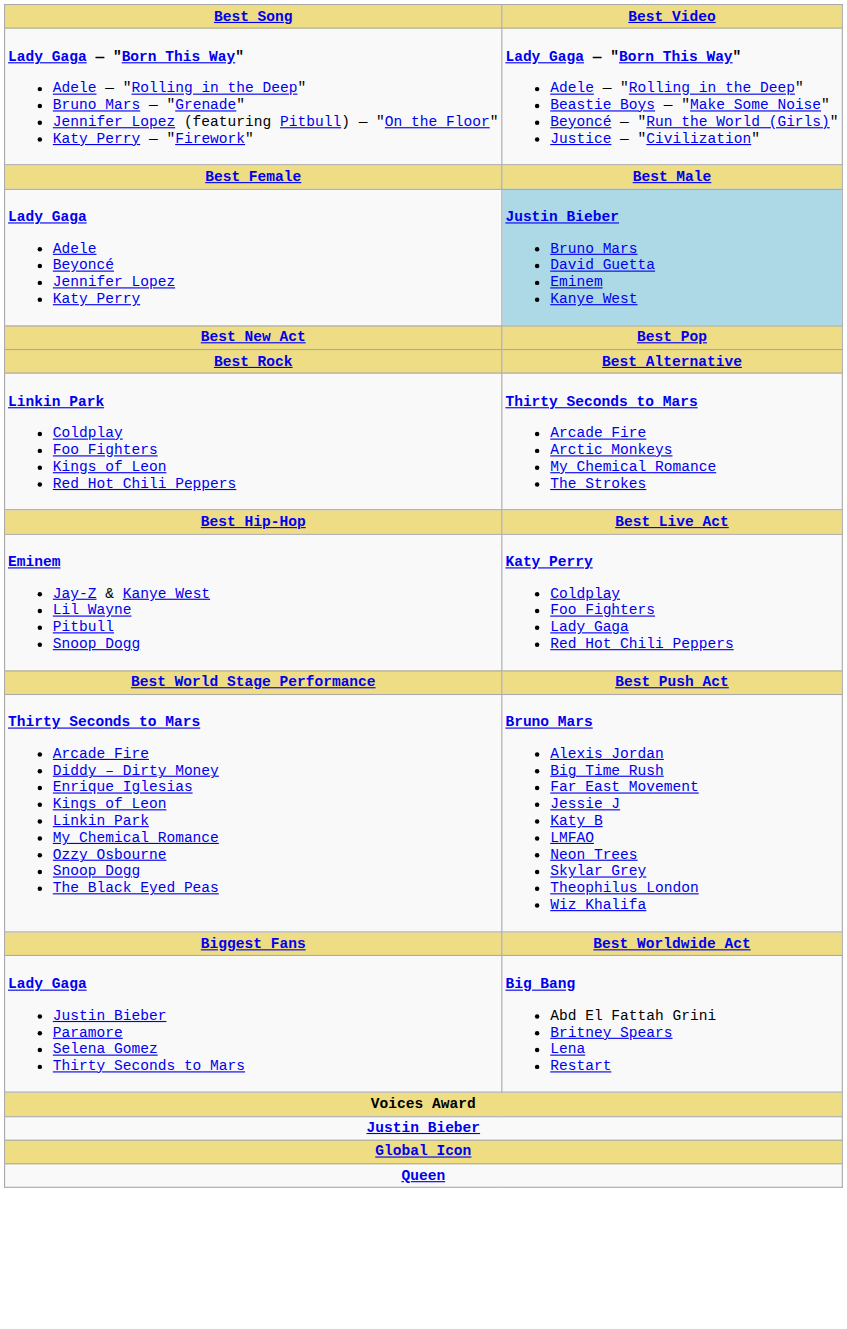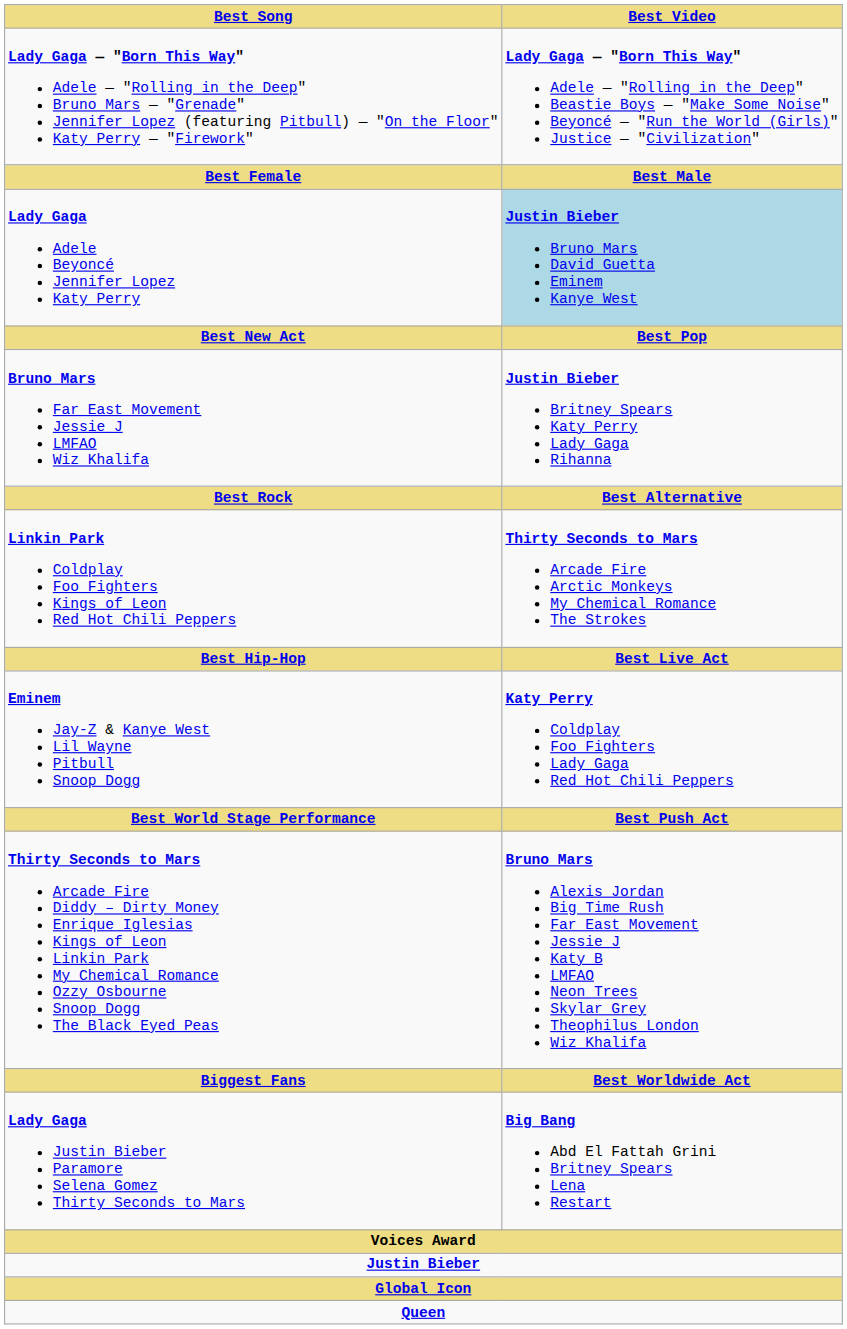 <table class=wikitable style="width=100%">
 <tr>
 <th style="background:#EEDD85; width=50%"><a href='#'>Best Song</a></th>
 <th style="background:#EEDD85; width=50%"><a href='#'>Best Video</a></th>
 </tr>
 <tr>
 <td valign="top"><br><strong><a href='#'>Lady Gaga</a> — "<a href='#'>Born This Way</a>"</strong><ul><li><a href='#'>Adele</a> — "<a href='#'>Rolling in the Deep</a>"</li><li><a href='#'>Bruno Mars</a> — "<a href='#'>Grenade</a>"</li><li><a href='#'>Jennifer Lopez</a> (featuring <a href='#'>Pitbull</a>) — "<a href='#'>On the Floor</a>"</li><li><a href='#'>Katy Perry</a> — "<a href='#'>Firework</a>"</li></ul></td>
 <td valign="top"><br><strong><a href='#'>Lady Gaga</a> — "<a href='#'>Born This Way</a>"</strong><ul><li><a href='#'>Adele</a> — "<a href='#'>Rolling in the Deep</a>"</li><li><a href='#'>Beastie Boys</a> — "<a href='#'>Make Some Noise</a>"</li><li><a href='#'>Beyoncé</a> — "<a href='#'>Run the World (Girls)</a>"</li><li><a href='#'>Justice</a> — "<a href='#'>Civilization</a>"</li></ul></td>
 </tr>
 <tr>
 <th style="background:#EEDD85; width=50%"><a href='#'>Best Female</a></th>
 <th style="background:#EEDD85; width=50%"><a href='#'>Best Male</a></th>
 </tr>
 <tr>
 <td valign="top"><br><strong><a href='#'>Lady Gaga</a></strong><ul><li><a href='#'>Adele</a></li><li><a href='#'>Beyoncé</a></li><li><a href='#'>Jennifer Lopez</a></li><li><a href='#'>Katy Perry</a></li></ul></td>
 <td valign="top" style="background: lightblue;"><br><strong><a href='#'>Justin Bieber</a></strong><ul><li><a href='#'>Bruno Mars</a></li><li><a href='#'>David Guetta</a></li><li><a href='#'>Eminem</a></li><li><a href='#'>Kanye West</a></li></ul></td>
 </tr>
 <tr>
 <th style="background:#EEDD85; width=50%"><a href='#'>Best New Act</a></th>
 <th style="background:#EEDD85; width=50%"><a href='#'>Best Pop</a></th>
+</tr>
+<tr>
+<td valign="top"><br><strong><a href='#'>Bruno Mars</a></strong><ul><li><a href='#'>Far East Movement</a></li><li><a href='#'>Jessie J</a></li><li><a href='#'>LMFAO</a></li><li><a href='#'>Wiz Khalifa</a></li></ul></td>
+<td valign="top"><br><strong><a href='#'>Justin Bieber</a></strong><ul><li><a href='#'>Britney Spears</a></li><li><a href='#'>Katy Perry</a></li><li><a href='#'>Lady Gaga</a></li><li><a href='#'>Rihanna</a></li></ul></td>
 </tr>
 <tr>
 <th style="background:#EEDD85; width=50%"><a href='#'>Best Rock</a></th>
 <th style="background:#EEDD85; width=50%"><a href='#'>Best Alternative</a></th>
 </tr>
 <tr>
 <td valign="top"><br><strong><a href='#'>Linkin Park</a></strong><ul><li><a href='#'>Coldplay</a></li><li><a href='#'>Foo Fighters</a></li><li><a href='#'>Kings of Leon</a></li><li><a href='#'>Red Hot Chili Peppers</a></li></ul></td>
 <td valign="top"><br><strong><a href='#'>Thirty Seconds to Mars</a></strong><ul><li><a href='#'>Arcade Fire</a></li><li><a href='#'>Arctic Monkeys</a></li><li><a href='#'>My Chemical Romance</a></li><li><a href='#'>The Strokes</a></li></ul></td>
 </tr>
 <tr>
 <th style="background:#EEDD85; width=50%"><a href='#'>Best Hip-Hop</a></th>
 <th style="background:#EEDD85; width=50%"><a href='#'>Best Live Act</a></th>
 </tr>
 <tr>
 <td valign="top"><br><strong><a href='#'>Eminem</a></strong><ul><li><a href='#'>Jay-Z</a> & <a href='#'>Kanye West</a></li><li><a href='#'>Lil Wayne</a></li><li><a href='#'>Pitbull</a></li><li><a href='#'>Snoop Dogg</a></li></ul></td>
 <td valign="top"><br><strong><a href='#'>Katy Perry</a></strong><ul><li><a href='#'>Coldplay</a></li><li><a href='#'>Foo Fighters</a></li><li><a href='#'>Lady Gaga</a></li><li><a href='#'>Red Hot Chili Peppers</a></li></ul></td>
 </tr>
 <tr>
 <th style="background:#EEDD85; width=50%"><a href='#'>Best World Stage Performance</a></th>
 <th style="background:#EEDD85; width=50%"><a href='#'>Best Push Act</a></th>
 </tr>
 <tr>
 <td valign="top"><br><strong><a href='#'>Thirty Seconds to Mars</a></strong><ul><li><a href='#'>Arcade Fire</a></li><li><a href='#'>Diddy – Dirty Money</a></li><li><a href='#'>Enrique Iglesias</a></li><li><a href='#'>Kings of Leon</a></li><li><a href='#'>Linkin Park</a></li><li><a href='#'>My Chemical Romance</a></li><li><a href='#'>Ozzy Osbourne</a></li><li><a href='#'>Snoop Dogg</a></li><li><a href='#'>The Black Eyed Peas</a></li></ul></td>
 <td valign="top"><br><strong><a href='#'>Bruno Mars</a></strong><ul><li><a href='#'>Alexis Jordan</a></li><li><a href='#'>Big Time Rush</a></li><li><a href='#'>Far East Movement</a></li><li><a href='#'>Jessie J</a></li><li><a href='#'>Katy B</a></li><li><a href='#'>LMFAO</a></li><li><a href='#'>Neon Trees</a></li><li><a href='#'>Skylar Grey</a></li><li><a href='#'>Theophilus London</a></li><li><a href='#'>Wiz Khalifa</a></li></ul></td>
 </tr>
 <tr>
 <th style="background:#EEDD85; width=50%"><a href='#'>Biggest Fans</a></th>
 <th style="background:#EEDD85; width=50%"><a href='#'>Best Worldwide Act</a></th>
 </tr>
 <tr>
 <td valign="top"><br><strong><a href='#'>Lady Gaga</a></strong><ul><li><a href='#'>Justin Bieber</a></li><li><a href='#'>Paramore</a></li><li><a href='#'>Selena Gomez</a></li><li><a href='#'>Thirty Seconds to Mars</a></li></ul></td>
 <td valign="top"><br><strong><a href='#'>Big Bang</a></strong><ul><li>Abd El Fattah Grini</li><li><a href='#'>Britney Spears</a></li><li><a href='#'>Lena</a></li><li><a href='#'>Restart</a></li></ul></td>
 </tr>
 <tr>
 <th style="background:#EEDD82; width=50%" colspan="2">Voices Award</th>
 </tr>
 <tr>
 <td colspan="2" style="text-align: center;"><strong><a href='#'>Justin Bieber</a></strong></td>
 </tr>
 <tr>
 <th style="background:#EEDD82; width=50%" colspan="2"><a href='#'>Global Icon</a></th>
 </tr>
 <tr>
 <td colspan="2" style="text-align: center;"><strong><a href='#'>Queen</a></strong></td>
 </tr>
 </table>
